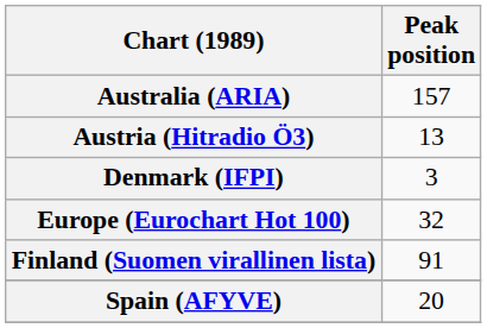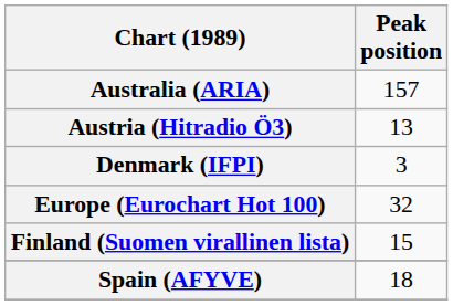 <table class="wikitable sortable plainrowheaders" style="text-align:center">
 <tr>
 <th>Chart (1989)</th>
 <th>Peak<br>position</th>
 </tr>
 <tr>
 <th scope="row">Australia (<a href='#'>ARIA</a>)</th>
 <td>157</td>
 </tr>
 <tr>
 <th scope="row">Austria (<a href='#'>Hitradio Ö3</a>)</th>
 <td>13</td>
 </tr>
 <tr>
 <th scope="row">Denmark (<a href='#'>IFPI</a>)</th>
 <td>3</td>
 </tr>
 <tr>
 <th scope="row">Europe (<a href='#'>Eurochart Hot 100</a>)</th>
 <td>32</td>
 </tr>
 <tr>
 <th scope="row">Finland (<a href='#'>Suomen virallinen lista</a>)</th>
-<td>91</td>
+<td>15</td>
 </tr>
 <tr>
 </tr>
 <tr>
 </tr>
 <tr>
 <th scope="row">Spain (<a href='#'>AFYVE</a>)</th>
-<td>20</td>
+<td>18</td>
 </tr>
 <tr>
 </tr>
 <tr>
 </tr>
 <tr>
 </tr>
 <tr>
 </tr>
 <tr>
 </tr>
 <tr>
 </tr>
 </table>
